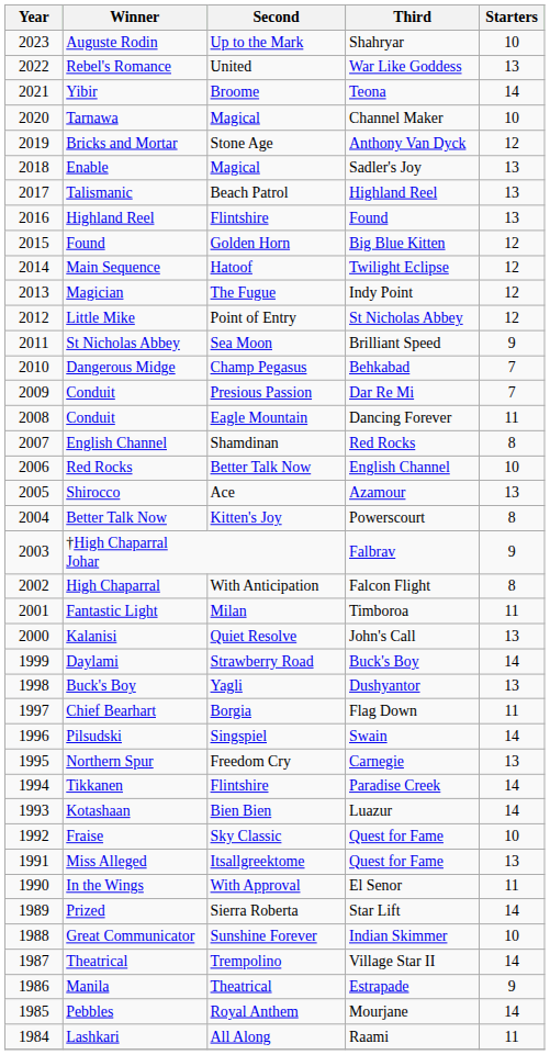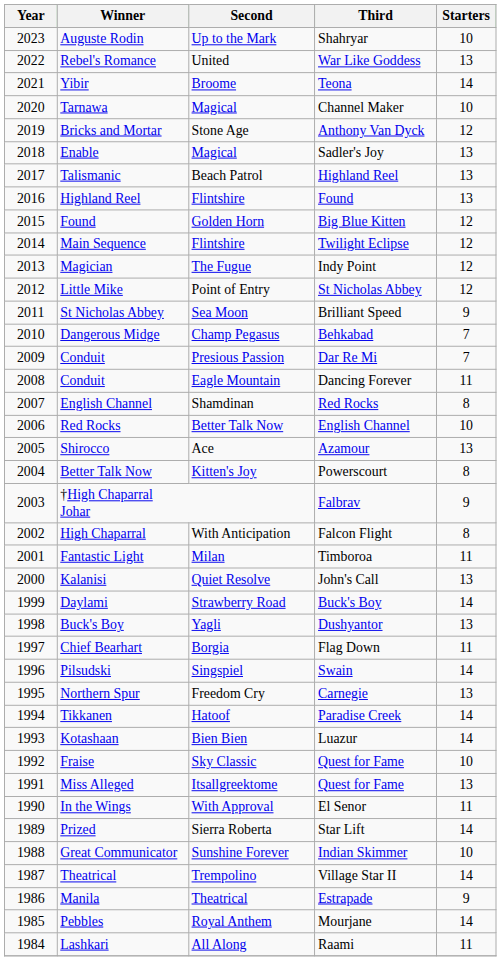 <table class = "wikitable sortable" | border="1" cellpadding="0" style="border-collapse: collapse; font-size:90%">
 <tr bgcolor="#77dd77" align="center">
 <th width="48px"><strong>Year</strong></th>
 <th width="130px"><strong>Winner</strong></th>
 <th width="125px"><strong>Second</strong></th>
 <th width="120px"><strong>Third</strong></th>
 <th width="55px"><strong>Starters</strong></th>
 </tr>
 <tr>
 <td align=center>2023</td>
 <td><a href='#'>Auguste Rodin</a></td>
 <td><a href='#'>Up to the Mark</a></td>
 <td>Shahryar</td>
 <td align=center>10</td>
 </tr>
 <tr>
 <td align=center>2022</td>
 <td><a href='#'>Rebel's Romance</a></td>
 <td>United</td>
 <td><a href='#'>War Like Goddess</a></td>
 <td align=center>13</td>
 </tr>
 <tr>
 <td align=center>2021</td>
 <td><a href='#'>Yibir</a></td>
 <td><a href='#'>Broome</a></td>
 <td><a href='#'>Teona</a></td>
 <td align=center>14</td>
 </tr>
 <tr>
 <td align=center>2020</td>
 <td><a href='#'>Tarnawa</a></td>
 <td><a href='#'>Magical</a></td>
 <td>Channel Maker</td>
 <td align=center>10</td>
 </tr>
 <tr>
 <td align=center>2019</td>
 <td><a href='#'>Bricks and Mortar</a></td>
 <td>Stone Age</td>
 <td><a href='#'>Anthony Van Dyck</a></td>
 <td align=center>12</td>
 </tr>
 <tr>
 <td align=center>2018</td>
 <td><a href='#'>Enable</a></td>
 <td><a href='#'>Magical</a></td>
 <td>Sadler's Joy</td>
 <td align=center>13</td>
 </tr>
 <tr>
 <td align=center>2017</td>
 <td><a href='#'>Talismanic</a></td>
 <td>Beach Patrol</td>
 <td><a href='#'>Highland Reel</a></td>
 <td align=center>13</td>
 </tr>
 <tr>
 <td align=center>2016</td>
 <td><a href='#'>Highland Reel</a></td>
 <td><a href='#'>Flintshire</a></td>
 <td><a href='#'>Found</a></td>
 <td align=center>13</td>
 </tr>
 <tr>
 <td align=center>2015</td>
 <td><a href='#'>Found</a></td>
 <td><a href='#'>Golden Horn</a></td>
 <td><a href='#'>Big Blue Kitten</a></td>
 <td align=center>12</td>
 </tr>
 <tr>
 <td align=center>2014</td>
 <td><a href='#'>Main Sequence</a></td>
-<td><a href='#'>Hatoof</a></td>
+<td><a href='#'>Flintshire</a></td>
 <td><a href='#'>Twilight Eclipse</a></td>
 <td align=center>12</td>
 </tr>
 <tr>
 <td align=center>2013</td>
 <td><a href='#'>Magician</a></td>
 <td><a href='#'>The Fugue</a></td>
 <td>Indy Point</td>
 <td align=center>12</td>
 </tr>
 <tr>
 <td align=center>2012</td>
 <td><a href='#'>Little Mike</a></td>
 <td>Point of Entry</td>
 <td><a href='#'>St Nicholas Abbey</a></td>
 <td align=center>12</td>
 </tr>
 <tr>
 <td align=center>2011</td>
 <td><a href='#'>St Nicholas Abbey</a></td>
 <td><a href='#'>Sea Moon</a></td>
 <td>Brilliant Speed</td>
 <td align=center>9</td>
 </tr>
 <tr>
 <td align=center>2010</td>
 <td><a href='#'>Dangerous Midge</a></td>
 <td><a href='#'>Champ Pegasus</a></td>
 <td><a href='#'>Behkabad</a></td>
 <td align=center>7</td>
 </tr>
 <tr>
 <td align=center>2009</td>
 <td><a href='#'>Conduit</a></td>
 <td><a href='#'>Presious Passion</a></td>
 <td><a href='#'>Dar Re Mi</a></td>
 <td align=center>7</td>
 </tr>
 <tr>
 <td align=center>2008</td>
 <td><a href='#'>Conduit</a></td>
 <td><a href='#'>Eagle Mountain</a></td>
 <td>Dancing Forever</td>
 <td align=center>11</td>
 </tr>
 <tr>
 <td align=center>2007</td>
 <td><a href='#'>English Channel</a></td>
 <td>Shamdinan</td>
 <td><a href='#'>Red Rocks</a></td>
 <td align=center>8</td>
 </tr>
 <tr>
 <td align=center>2006</td>
 <td><a href='#'>Red Rocks</a></td>
 <td><a href='#'>Better Talk Now</a></td>
 <td><a href='#'>English Channel</a></td>
 <td align=center>10</td>
 </tr>
 <tr>
 <td align=center>2005</td>
 <td><a href='#'>Shirocco</a></td>
 <td>Ace</td>
 <td><a href='#'>Azamour</a></td>
 <td align=center>13</td>
 </tr>
 <tr>
 <td align=center>2004</td>
 <td><a href='#'>Better Talk Now</a></td>
 <td><a href='#'>Kitten's Joy</a></td>
 <td>Powerscourt</td>
 <td align=center>8</td>
 </tr>
 <tr>
 <td align=center>2003</td>
 <td colspan="2">†<a href='#'>High Chaparral</a><br><a href='#'>Johar</a></td>
 <td><a href='#'>Falbrav</a></td>
 <td align=center>9</td>
 </tr>
 <tr>
 <td align=center>2002</td>
 <td><a href='#'>High Chaparral</a></td>
 <td>With Anticipation</td>
 <td>Falcon Flight</td>
 <td align=center>8</td>
 </tr>
 <tr>
 <td align=center>2001</td>
 <td><a href='#'>Fantastic Light</a></td>
 <td><a href='#'>Milan</a></td>
 <td>Timboroa</td>
 <td align=center>11</td>
 </tr>
 <tr>
 <td align=center>2000</td>
 <td><a href='#'>Kalanisi</a></td>
 <td><a href='#'>Quiet Resolve</a></td>
 <td>John's Call</td>
 <td align=center>13</td>
 </tr>
 <tr>
 <td align=center>1999</td>
 <td><a href='#'>Daylami</a></td>
 <td><a href='#'>Strawberry Road</a></td>
 <td><a href='#'>Buck's Boy</a></td>
 <td align=center>14</td>
 </tr>
 <tr>
 <td align=center>1998</td>
 <td><a href='#'>Buck's Boy</a></td>
 <td><a href='#'>Yagli</a></td>
 <td><a href='#'>Dushyantor</a></td>
 <td align=center>13</td>
 </tr>
 <tr>
 <td align=center>1997</td>
 <td><a href='#'>Chief Bearhart</a></td>
 <td><a href='#'>Borgia</a></td>
 <td>Flag Down</td>
 <td align=center>11</td>
 </tr>
 <tr>
 <td align=center>1996</td>
 <td><a href='#'>Pilsudski</a></td>
 <td><a href='#'>Singspiel</a></td>
 <td><a href='#'>Swain</a></td>
 <td align=center>14</td>
 </tr>
 <tr>
 <td align=center>1995</td>
 <td><a href='#'>Northern Spur</a></td>
 <td>Freedom Cry</td>
 <td><a href='#'>Carnegie</a></td>
 <td align=center>13</td>
 </tr>
 <tr>
 <td align=center>1994</td>
 <td><a href='#'>Tikkanen</a></td>
-<td><a href='#'>Flintshire</a></td>
+<td><a href='#'>Hatoof</a></td>
 <td><a href='#'>Paradise Creek</a></td>
 <td align=center>14</td>
 </tr>
 <tr>
 <td align=center>1993</td>
 <td><a href='#'>Kotashaan</a></td>
 <td><a href='#'>Bien Bien</a></td>
 <td>Luazur</td>
 <td align=center>14</td>
 </tr>
 <tr>
 <td align=center>1992</td>
 <td><a href='#'>Fraise</a></td>
 <td><a href='#'>Sky Classic</a></td>
 <td><a href='#'>Quest for Fame</a></td>
 <td align=center>10</td>
 </tr>
 <tr>
 <td align=center>1991</td>
 <td><a href='#'>Miss Alleged</a></td>
 <td><a href='#'>Itsallgreektome</a></td>
 <td><a href='#'>Quest for Fame</a></td>
 <td align=center>13</td>
 </tr>
 <tr>
 <td align=center>1990</td>
 <td><a href='#'>In the Wings</a></td>
 <td><a href='#'>With Approval</a></td>
 <td>El Senor</td>
 <td align=center>11</td>
 </tr>
 <tr>
 <td align=center>1989</td>
 <td><a href='#'>Prized</a></td>
 <td>Sierra Roberta</td>
 <td>Star Lift</td>
 <td align=center>14</td>
 </tr>
 <tr>
 <td align=center>1988</td>
 <td><a href='#'>Great Communicator</a></td>
 <td><a href='#'>Sunshine Forever</a></td>
 <td><a href='#'>Indian Skimmer</a></td>
 <td align=center>10</td>
 </tr>
 <tr>
 <td align=center>1987</td>
 <td><a href='#'>Theatrical</a></td>
 <td><a href='#'>Trempolino</a></td>
 <td>Village Star II</td>
 <td align=center>14</td>
 </tr>
 <tr>
 <td align=center>1986</td>
 <td><a href='#'>Manila</a></td>
 <td><a href='#'>Theatrical</a></td>
 <td><a href='#'>Estrapade</a></td>
 <td align=center>9</td>
 </tr>
 <tr>
 <td align=center>1985</td>
 <td><a href='#'>Pebbles</a></td>
 <td><a href='#'>Royal Anthem</a></td>
 <td>Mourjane</td>
 <td align=center>14</td>
 </tr>
 <tr>
 <td align=center>1984</td>
 <td><a href='#'>Lashkari</a></td>
 <td><a href='#'>All Along</a></td>
 <td>Raami</td>
 <td align=center>11</td>
 </tr>
 <tr>
 </tr>
 </table>
